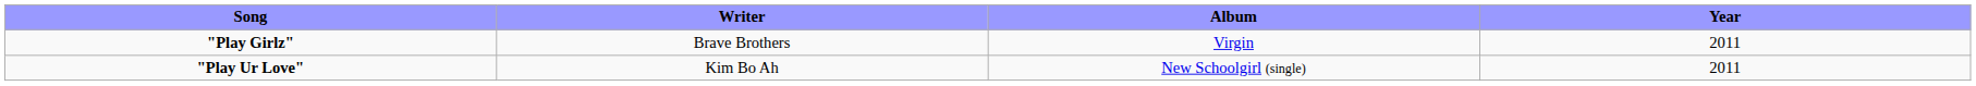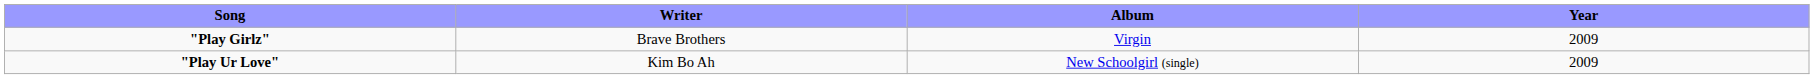 <table class="wikitable" style="margin:0.5em auto; clear:both; text-align:center; width:100%">
 <tr>
 <th width="500" style="background: #99F;">Song</th>
 <th width="500" style="background: #99F;">Writer</th>
 <th width="500" style="background: #99F;">Album</th>
 <th width="500" style="background: #99F;">Year</th>
 </tr>
 <tr>
 <td><strong>"Play Girlz"</strong></td>
 <td>Brave Brothers</td>
 <td><a href='#'>Virgin</a></td>
-<td>2011</td>
+<td>2009</td>
 </tr>
 <tr>
 <td><strong>"Play Ur Love"</strong></td>
 <td>Kim Bo Ah</td>
 <td><a href='#'>New Schoolgirl</a> <small>(single)</small></td>
-<td>2011</td>
+<td>2009</td>
 </tr>
 </table>
